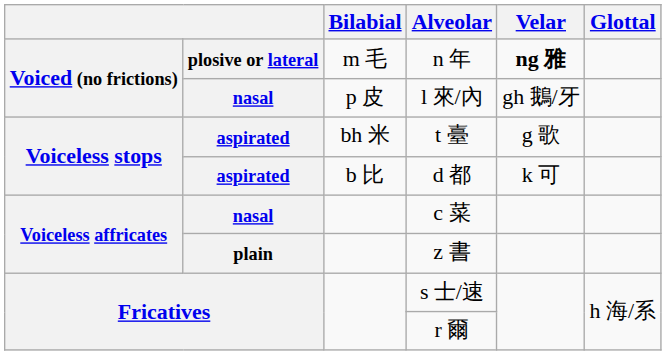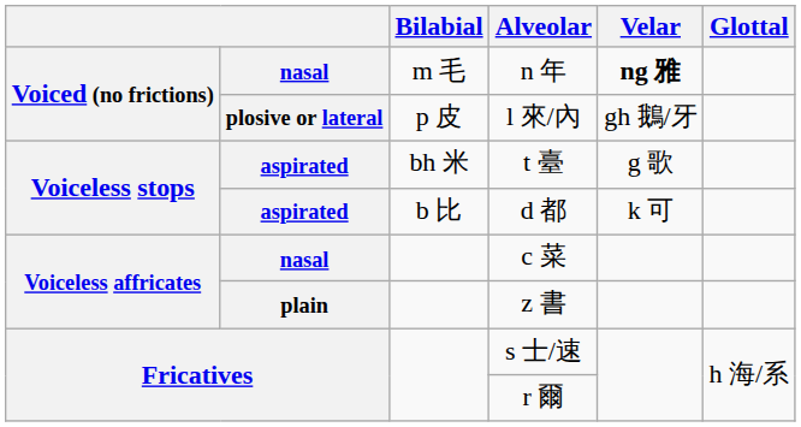 <table class="wikitable" style="text-align:center">
 <tr>
 <th colspan="2"></th>
 <th><a href='#'>Bilabial</a></th>
 <th><a href='#'>Alveolar</a></th>
 <th><a href='#'>Velar</a></th>
 <th><a href='#'>Glottal</a></th>
 </tr>
 <tr>
 <th rowspan="2"><a href='#'>Voiced</a><small> (no frictions)</small></th>
-<th><small>plosive or <a href='#'>lateral</a></small></th>
+<th><small><a href='#'>nasal</a></small></th>
 <td>m  毛</td>
 <td>n  年</td>
 <td><strong>ng  雅</strong></td>
 <td></td>
 </tr>
 <tr>
-<th><small><a href='#'>nasal</a></small></th>
+<th><small>plosive or <a href='#'>lateral</a></small></th>
 <td>p  皮</td>
 <td>l  來/內</td>
 <td>gh  鵝/牙</td>
 <td></td>
 </tr>
 <tr>
 <th rowspan="2"><a href='#'>Voiceless</a> <a href='#'>stops</a></th>
 <th><small><a href='#'>aspirated</a></small></th>
 <td>bh  米</td>
 <td>t  臺</td>
 <td>g  歌</td>
 <td></td>
 </tr>
 <tr>
 <th><small><a href='#'>aspirated</a></small></th>
 <td>b  比</td>
 <td>d  都</td>
 <td>k  可</td>
 <td></td>
 </tr>
 <tr>
 <th rowspan="2"><small><a href='#'>Voiceless</a> <a href='#'>affricates</a></small></th>
 <th><small><a href='#'>nasal</a></small></th>
 <td></td>
 <td>c  菜</td>
 <td></td>
 <td></td>
 </tr>
 <tr>
 <th><small>plain</small></th>
 <td></td>
 <td>z  書</td>
 <td></td>
 <td></td>
 </tr>
 <tr>
 <th colspan="2" rowspan="2"><a href='#'>Fricatives</a></th>
 <td rowspan="2"></td>
 <td>s  士/速</td>
 <td rowspan="2"></td>
 <td rowspan="2">h  海/系</td>
 </tr>
 <tr>
 <td>r  爾</td>
 </tr>
 </table>
